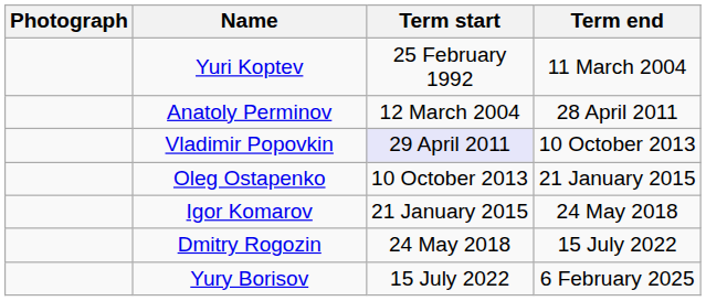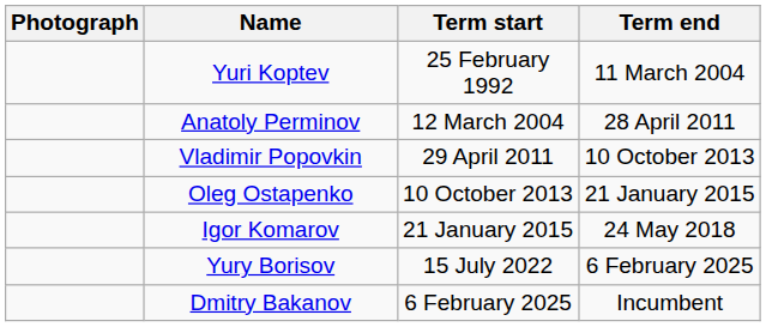 <table class="wikitable sortable plainrowheaders" style="text-align: center;">
 <tr>
 <th scope="col" class="unsortable">Photograph</th>
 <th scope="col" style="width:170px;">Name</th>
 <th scope="col" style="width:120px;">Term start</th>
 <th scope="col" style="width:120px;">Term end</th>
 </tr>
 <tr>
 <td></td>
 <td scope="row"><a href='#'>Yuri Koptev</a></td>
 <td>25 February 1992</td>
 <td>11 March 2004</td>
 </tr>
 <tr>
 <td></td>
 <td scope="row"><a href='#'>Anatoly Perminov</a></td>
 <td>12 March 2004</td>
 <td>28 April 2011</td>
 </tr>
 <tr>
 <td></td>
 <td scope="row"><a href='#'>Vladimir Popovkin</a></td>
-<td style="background: lavender;">29 April 2011</td>
+<td>29 April 2011</td>
 <td>10 October 2013</td>
 </tr>
 <tr>
 <td></td>
 <td scope="row"><a href='#'>Oleg Ostapenko</a></td>
 <td>10 October 2013</td>
 <td>21 January 2015</td>
 </tr>
 <tr>
 <td></td>
 <td scope="row"><a href='#'>Igor Komarov</a></td>
 <td>21 January 2015</td>
 <td>24 May 2018</td>
 </tr>
 <tr>
 <td></td>
-<td scope="row"><a href='#'>Dmitry Rogozin</a></td>
-<td>24 May 2018</td>
-<td>15 July 2022</td>
-</tr>
-<tr>
-<td></td>
 <td scope="row"><a href='#'>Yury Borisov</a></td>
 <td>15 July 2022</td>
 <td>6 February 2025</td>
 </tr>
+<tr>
+<td></td>
+<td><a href='#'>Dmitry Bakanov</a></td>
+<td>6 February 2025</td>
+<td>Incumbent</td>
+</tr>
 </table>
